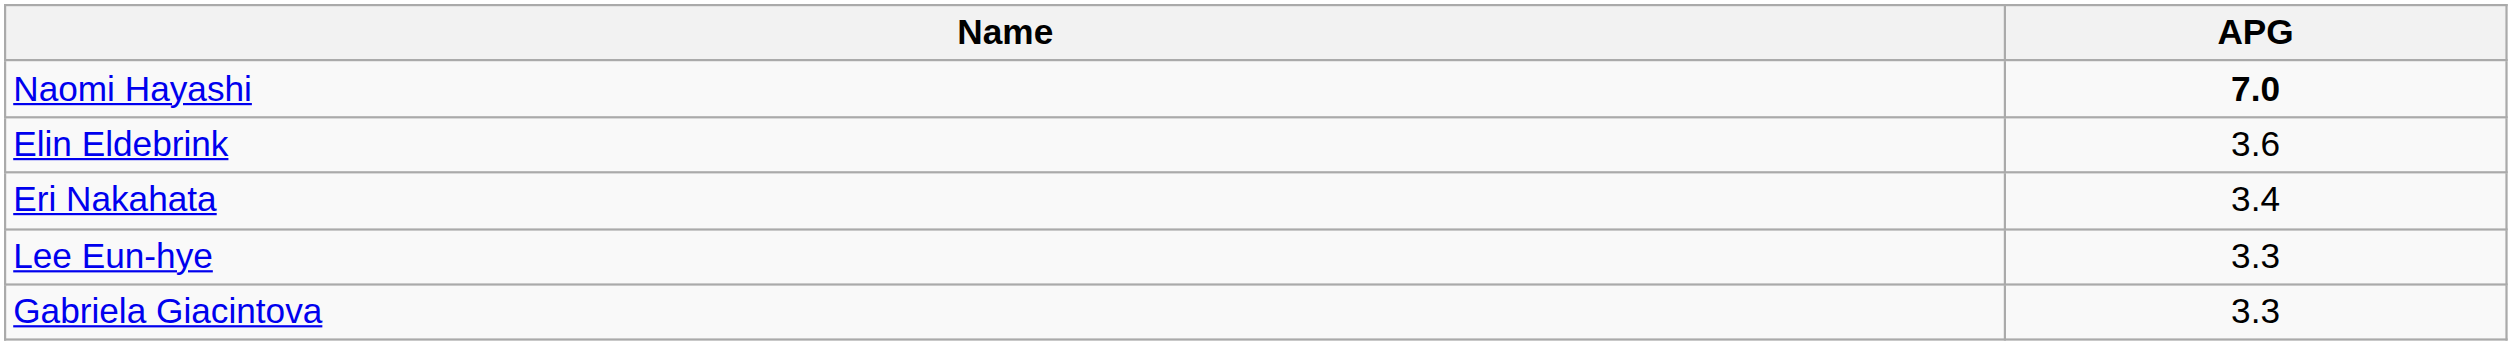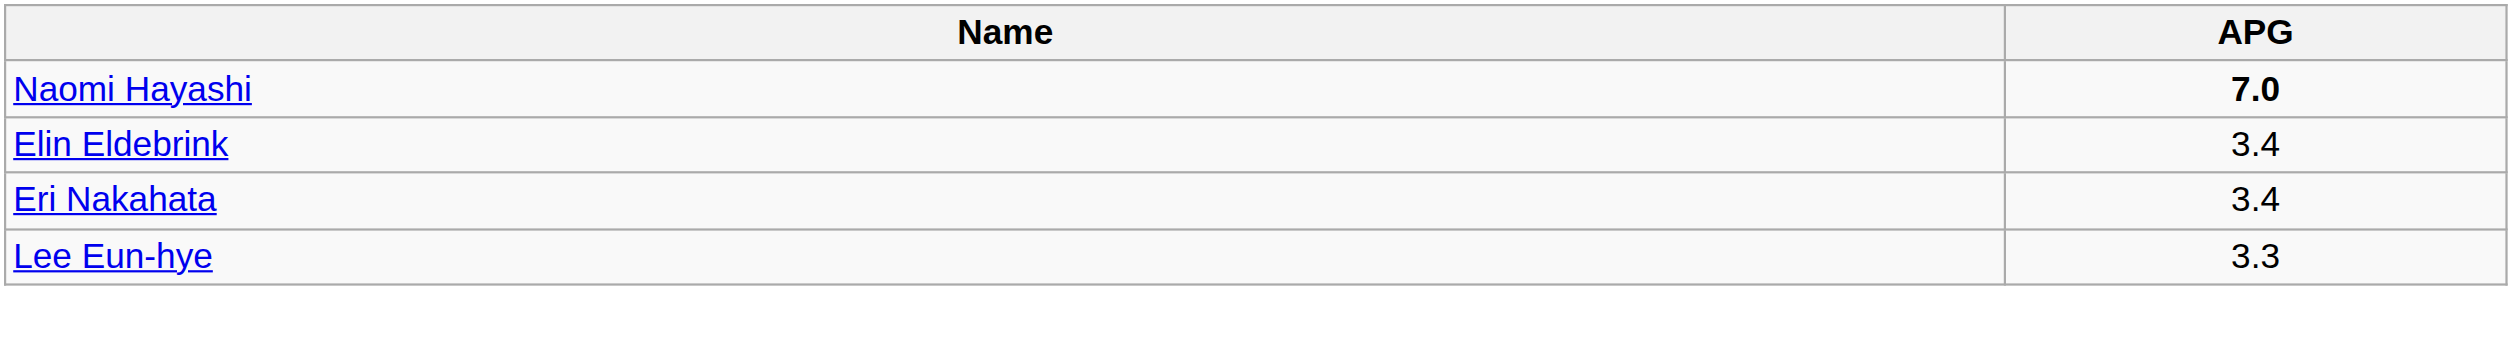 <table class=wikitable width="90%">
 <tr>
 <th width="80%">Name</th>
 <th width="20%">APG</th>
 </tr>
 <tr>
 <td> <a href='#'>Naomi Hayashi</a></td>
 <td align=center><strong>7.0</strong></td>
 </tr>
 <tr>
 <td> <a href='#'>Elin Eldebrink</a></td>
-<td align=center>3.6</td>
+<td align=center>3.4</td>
 </tr>
 <tr>
 <td> <a href='#'>Eri Nakahata</a></td>
 <td align=center>3.4</td>
 </tr>
 <tr>
 <td> <a href='#'>Lee Eun-hye</a></td>
 <td align=center>3.3</td>
 </tr>
-<tr>
-<td> <a href='#'>Gabriela Giacintova</a></td>
-<td align=center>3.3</td>
-</tr>
 </table>
